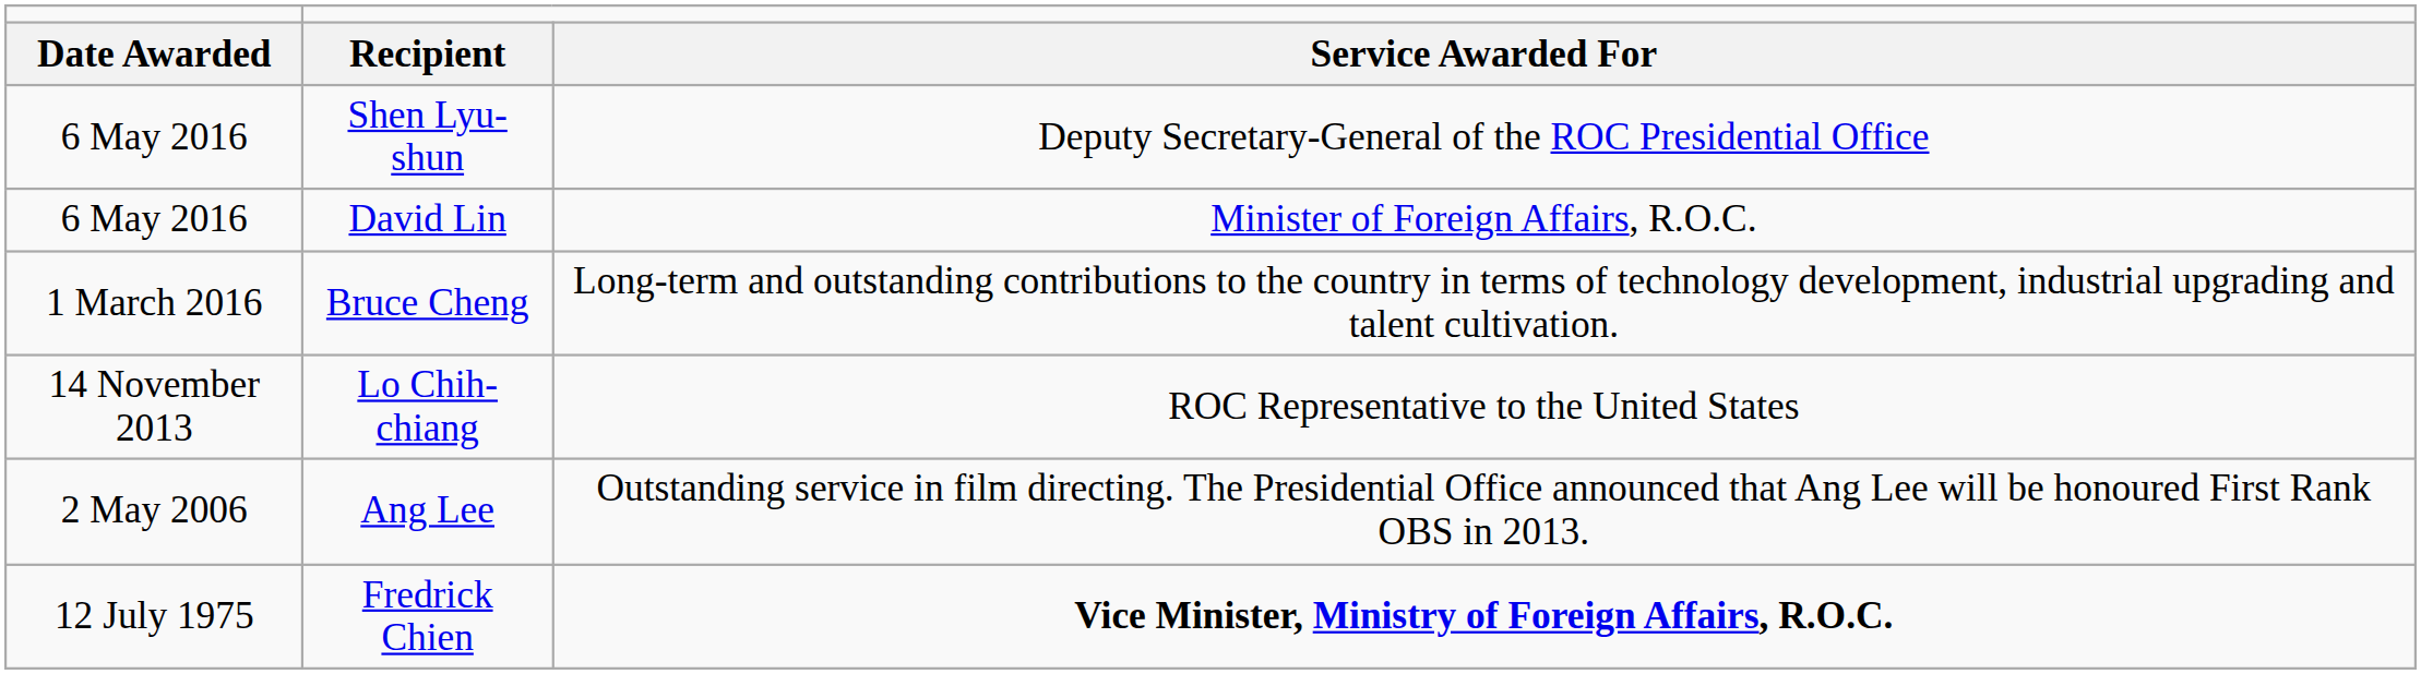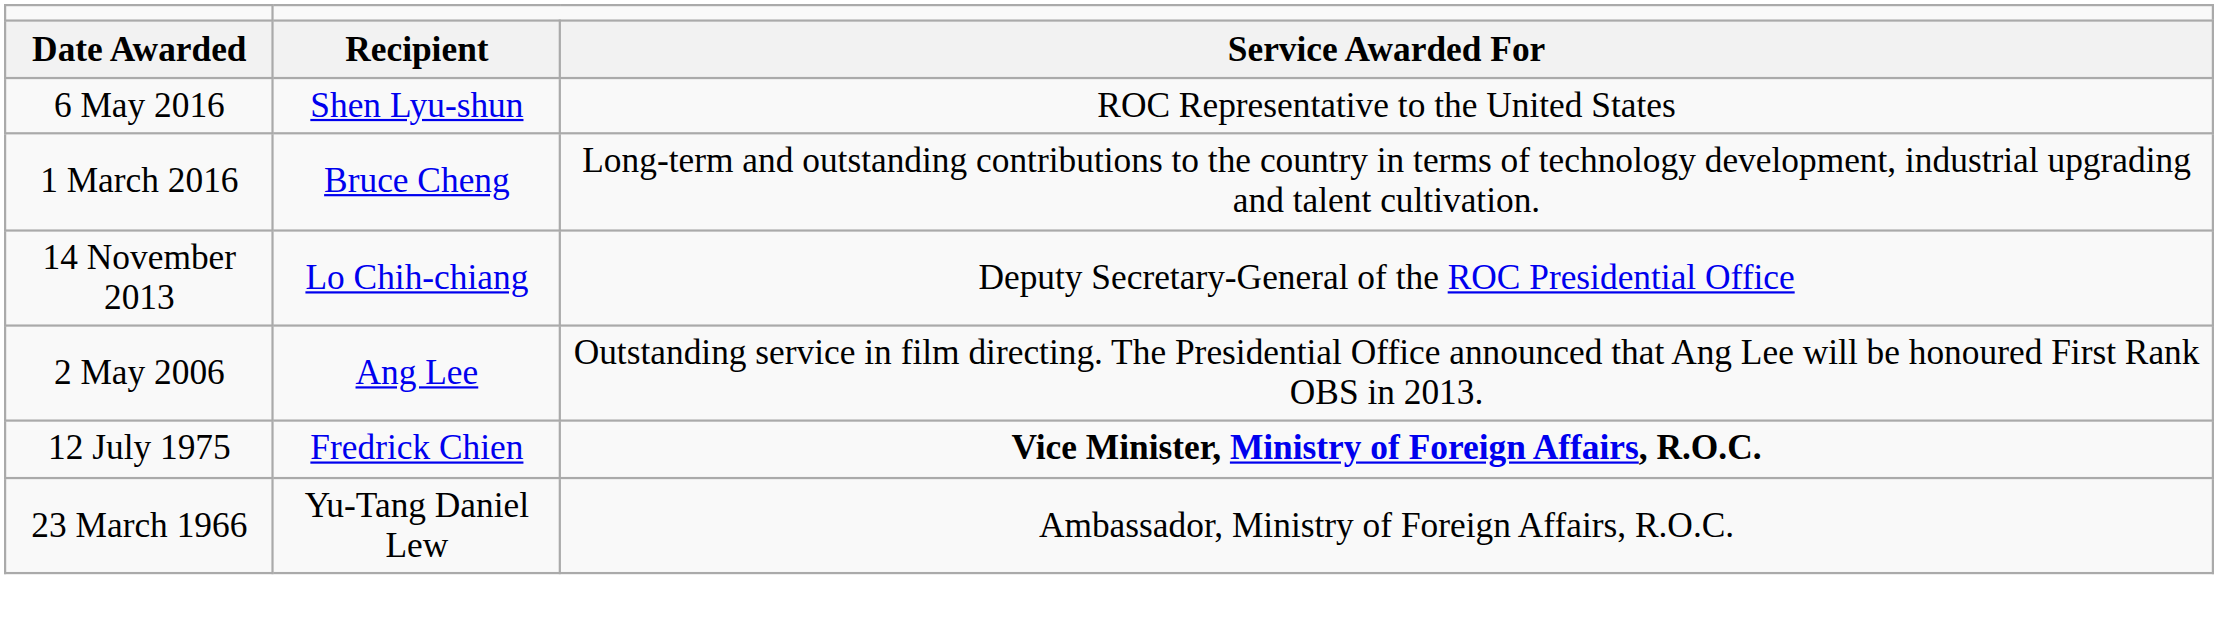 <table class="wikitable" | width="1000px" style="margin: 0px">
 <tr>
 <td></td>
 </tr>
 <tr>
 <th>Date Awarded</th>
 <th>Recipient</th>
 <th>Service Awarded For</th>
 </tr>
 <tr align="center">
 <td>6 May 2016</td>
 <td><a href='#'>Shen Lyu-shun</a></td>
-<td>Deputy Secretary-General of the <a href='#'>ROC Presidential Office</a></td>
-</tr>
-<tr align="center">
-<td>6 May 2016</td>
-<td><a href='#'>David Lin</a></td>
-<td><a href='#'>Minister of Foreign Affairs</a>, R.O.C.</td>
+<td>ROC Representative to the United States</td>
 </tr>
 <tr align=center>
 <td>1 March 2016</td>
 <td><a href='#'>Bruce Cheng</a></td>
 <td>Long-term and outstanding contributions to the country in terms of technology development, industrial upgrading and talent cultivation.</td>
 </tr>
 <tr align="center">
 <td>14 November 2013</td>
 <td><a href='#'>Lo Chih-chiang</a></td>
-<td>ROC Representative to the United States</td>
+<td>Deputy Secretary-General of the <a href='#'>ROC Presidential Office</a></td>
 </tr>
 <tr align="center">
 <td>2 May 2006</td>
 <td><a href='#'>Ang Lee</a></td>
 <td>Outstanding service in film directing. The Presidential Office announced that Ang Lee will be honoured First Rank OBS in 2013.</td>
 </tr>
 <tr align=center>
 <td>12 July 1975</td>
 <td><a href='#'>Fredrick Chien</a></td>
 <td><strong>Vice Minister, <a href='#'>Ministry of Foreign Affairs</a>, R.O.C.</strong></td>
 </tr>
+<tr align=center>
+<td>23 March 1966</td>
+<td>Yu-Tang Daniel Lew</td>
+<td>Ambassador, Ministry of Foreign Affairs, R.O.C.</td>
+</tr>
 </table>
